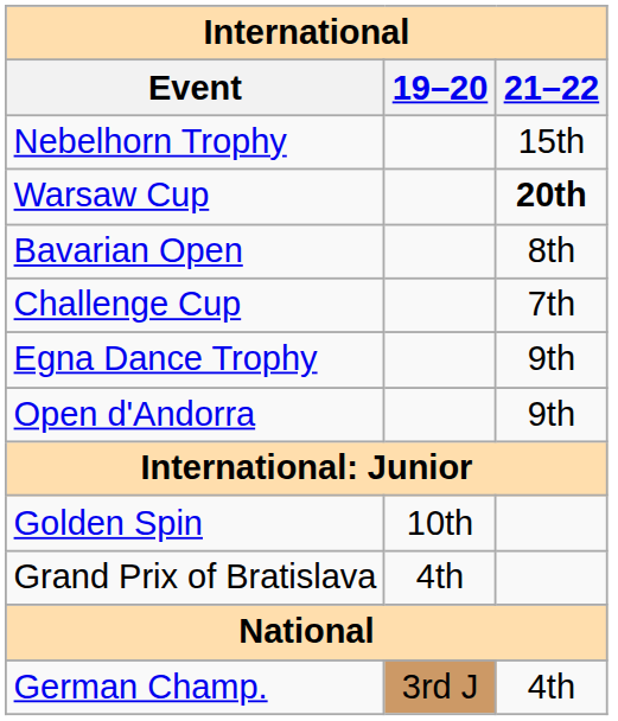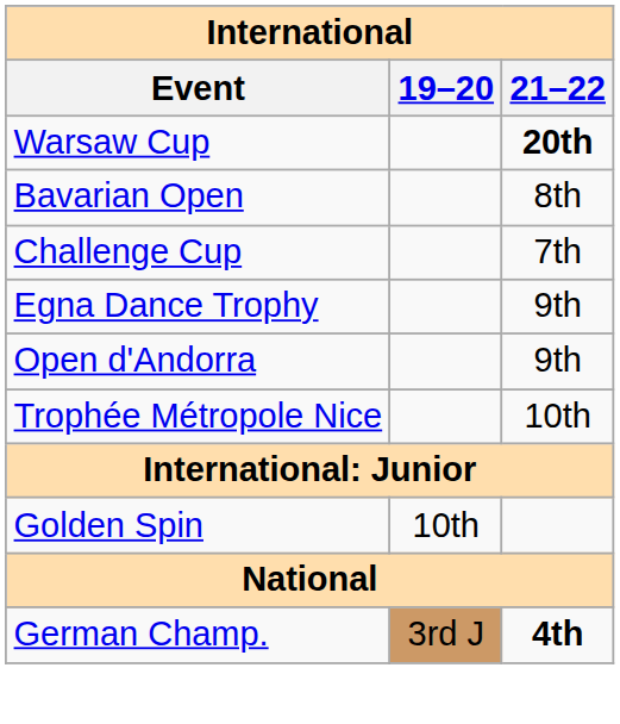 <table class="wikitable" style="text-align:center">
 <tr>
 <th colspan="3" style="background-color: #ffdead; " align="center">International</th>
 </tr>
 <tr>
 <th>Event</th>
 <th><a href='#'>19–20</a></th>
 <th><a href='#'>21–22</a></th>
-</tr>
-<tr>
-<td align=left> <a href='#'>Nebelhorn Trophy</a></td>
-<td></td>
-<td>15th</td>
 </tr>
 <tr>
 <td align=left> <a href='#'>Warsaw Cup</a></td>
 <td></td>
 <td><strong>20th</strong></td>
 </tr>
 <tr>
 <td align=left><a href='#'>Bavarian Open</a></td>
 <td></td>
 <td>8th</td>
 </tr>
 <tr>
 <td align=left><a href='#'>Challenge Cup</a></td>
 <td></td>
 <td>7th</td>
 </tr>
 <tr>
 <td align=left><a href='#'>Egna Dance Trophy</a></td>
 <td></td>
 <td>9th</td>
 </tr>
 <tr>
 <td align=left><a href='#'>Open d'Andorra</a></td>
 <td></td>
 <td>9th</td>
 </tr>
 <tr>
+<td align=left><a href='#'>Trophée Métropole Nice</a></td>
+<td></td>
+<td>10th</td>
+</tr>
+<tr>
 <th colspan="3" style="background-color: #ffdead; " align="center">International: Junior</th>
 </tr>
 <tr>
 <td align=left><a href='#'>Golden Spin</a></td>
 <td>10th</td>
 <td></td>
 </tr>
 <tr>
-<td align=left>Grand Prix of Bratislava</td>
-<td>4th</td>
-<td></td>
-</tr>
-<tr>
 <th colspan="3" style="background-color: #ffdead; " align="center">National</th>
 </tr>
 <tr>
 <td align=left><a href='#'>German Champ.</a></td>
 <td bgcolor=cc9966>3rd J</td>
-<td>4th</td>
+<td><strong>4th</strong></td>
 </tr>
 </table>
